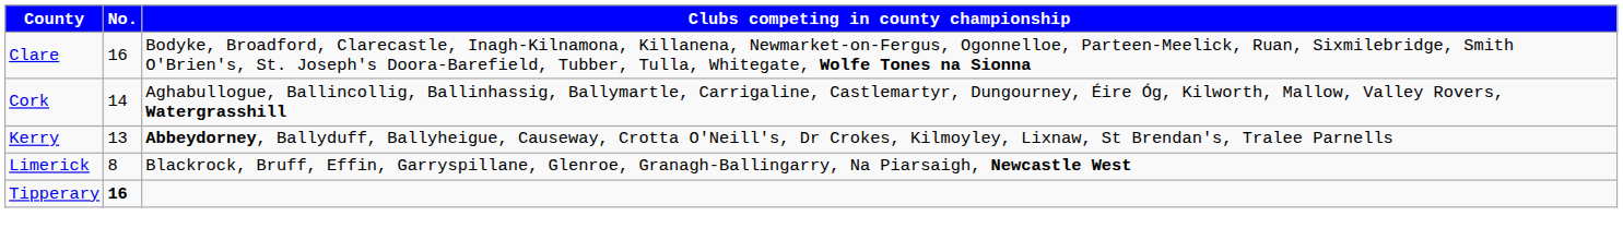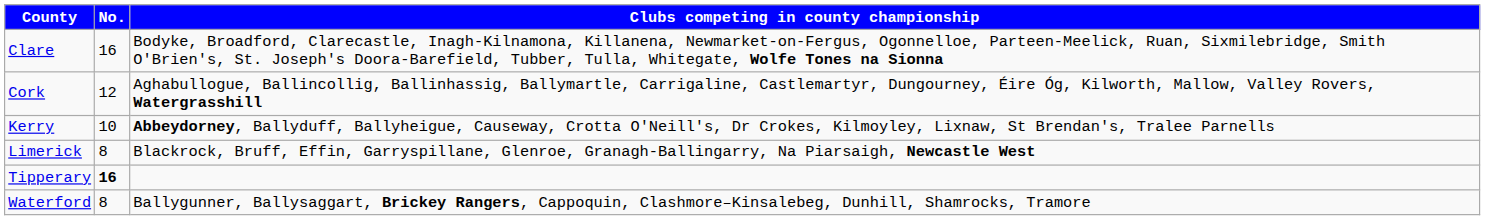 <table class="wikitable sortable" style="text-align:left">
 <tr>
 <th style="background:blue;color:white">County</th>
 <th style="background:blue;color:white">No.</th>
 <th style="background:blue;color:white">Clubs competing in county championship</th>
 </tr>
 <tr>
 <td> <a href='#'>Clare</a></td>
 <td>16</td>
 <td>Bodyke, Broadford, Clarecastle, Inagh-Kilnamona, Killanena, Newmarket-on-Fergus, Ogonnelloe, Parteen-Meelick, Ruan, Sixmilebridge, Smith O'Brien's, St. Joseph's Doora-Barefield, Tubber, Tulla, Whitegate, <strong>Wolfe Tones na Sionna</strong></td>
 </tr>
 <tr>
 <td> <a href='#'>Cork</a></td>
-<td>14</td>
+<td>12</td>
 <td>Aghabullogue, Ballincollig, Ballinhassig, Ballymartle, Carrigaline, Castlemartyr, Dungourney, Éire Óg, Kilworth, Mallow, Valley Rovers, <strong>Watergrasshill</strong></td>
 </tr>
 <tr>
 <td> <a href='#'>Kerry</a></td>
-<td>13</td>
+<td>10</td>
 <td><strong>Abbeydorney</strong>, Ballyduff, Ballyheigue, Causeway, Crotta O'Neill's, Dr Crokes, Kilmoyley, Lixnaw, St Brendan's, Tralee Parnells</td>
 </tr>
 <tr>
 <td> <a href='#'>Limerick</a></td>
 <td>8</td>
 <td>Blackrock, Bruff, Effin, Garryspillane, Glenroe, Granagh-Ballingarry, Na Piarsaigh, <strong>Newcastle West</strong></td>
 </tr>
 <tr>
 <td> <a href='#'>Tipperary</a></td>
 <td><strong>16</strong></td>
 <td></td>
 </tr>
+<tr>
+<td> <a href='#'>Waterford</a></td>
+<td>8</td>
+<td>Ballygunner, Ballysaggart, <strong>Brickey Rangers</strong>, Cappoquin, Clashmore–Kinsalebeg, Dunhill, Shamrocks, Tramore</td>
+</tr>
 </table>
